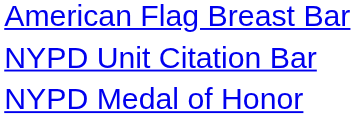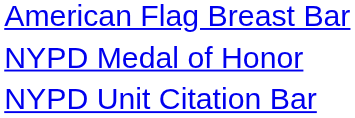 <table>
 <tr>
 <td></td>
 <td><a href='#'>American Flag Breast Bar</a></td>
 </tr>
 <tr>
 <td></td>
-<td><a href='#'>NYPD Unit Citation Bar</a></td>
+<td><a href='#'>NYPD Medal of Honor</a></td>
 </tr>
 <tr>
 <td></td>
-<td><a href='#'>NYPD Medal of Honor</a></td>
+<td><a href='#'>NYPD Unit Citation Bar</a></td>
 </tr>
 </table>
